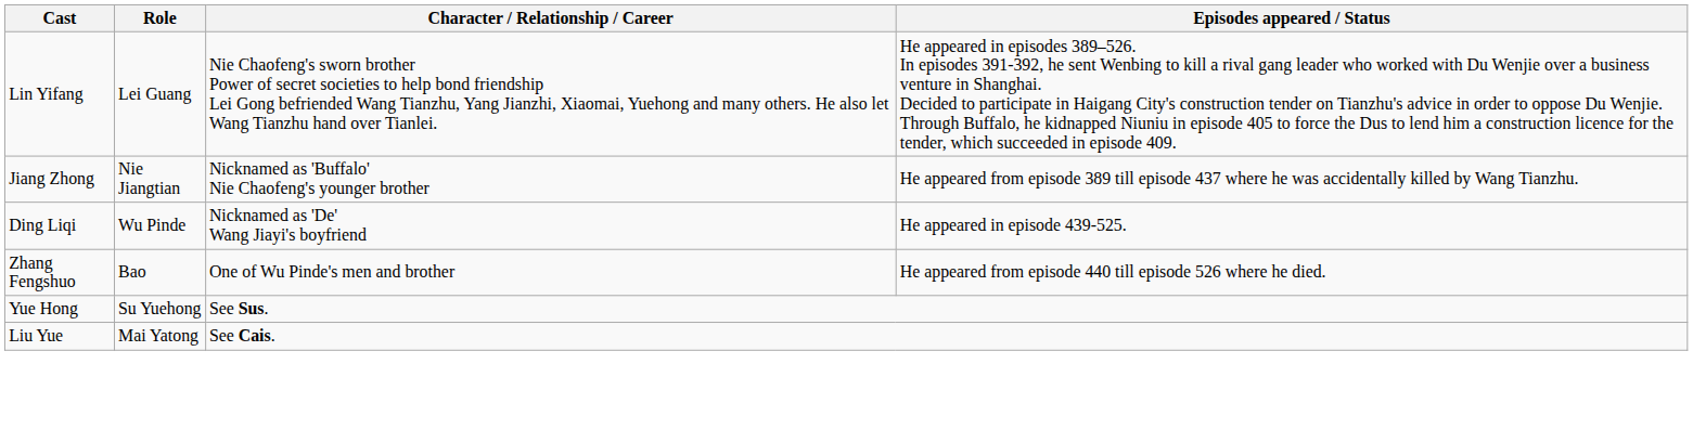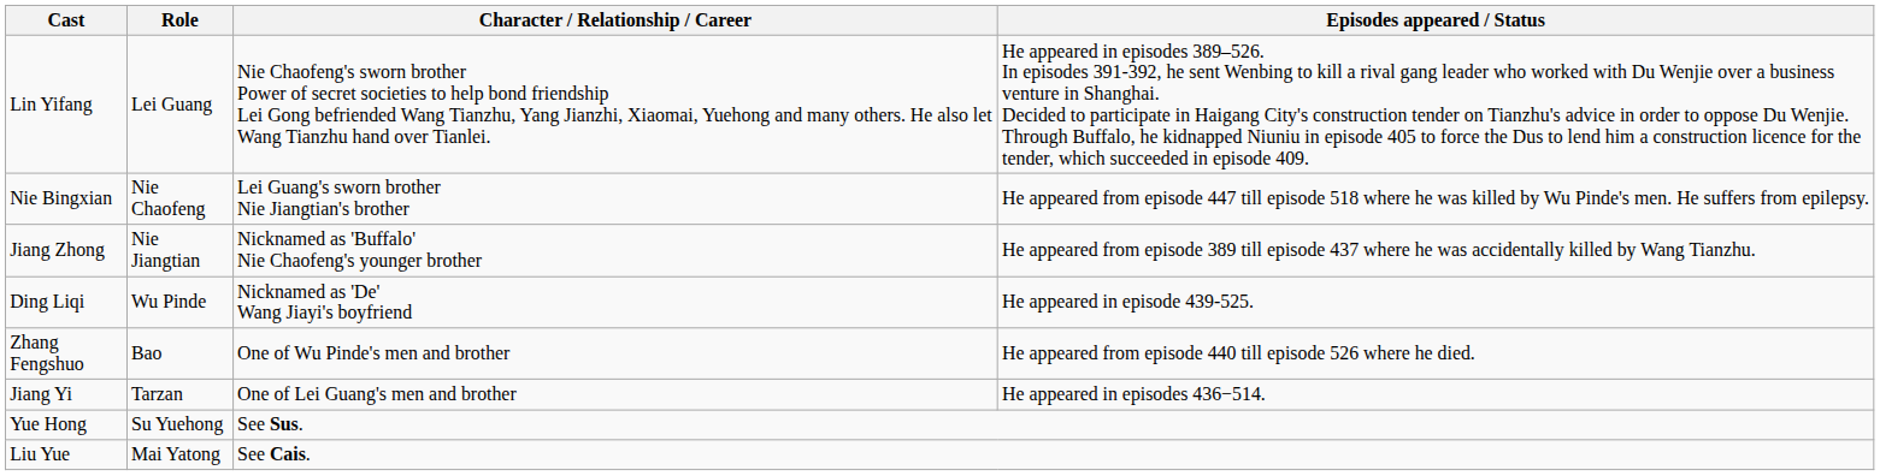 <table class="wikitable">
 <tr>
 <th>Cast</th>
 <th>Role</th>
 <th>Character / Relationship / Career</th>
 <th>Episodes appeared / Status</th>
 </tr>
 <tr>
 <td>Lin Yifang</td>
 <td>Lei Guang</td>
 <td>Nie Chaofeng's sworn brother <br> Power of secret societies to help bond friendship <br> Lei Gong befriended Wang Tianzhu, Yang Jianzhi, Xiaomai, Yuehong and many others. He also let Wang Tianzhu hand over Tianlei.</td>
 <td>He appeared in episodes 389–526. <br> In episodes 391-392, he sent Wenbing to kill a rival gang leader who worked with Du Wenjie over a business venture in Shanghai. <br> Decided to participate in Haigang City's construction tender on Tianzhu's advice in order to oppose Du Wenjie. <br> Through Buffalo, he kidnapped Niuniu in episode 405 to force the Dus to lend him a construction licence for the tender, which succeeded in episode 409.</td>
+</tr>
+<tr>
+<td>Nie Bingxian</td>
+<td>Nie Chaofeng</td>
+<td>Lei Guang's sworn brother <br> Nie Jiangtian's brother</td>
+<td>He appeared from episode 447 till episode 518 where he was killed by Wu Pinde's men. He suffers from epilepsy.</td>
 </tr>
 <tr>
 <td>Jiang Zhong</td>
 <td>Nie Jiangtian</td>
 <td>Nicknamed as 'Buffalo' <br> Nie Chaofeng's younger brother</td>
 <td>He appeared from episode 389 till episode 437 where he was accidentally killed by Wang Tianzhu.</td>
 </tr>
 <tr>
 <td>Ding Liqi</td>
 <td>Wu Pinde</td>
 <td>Nicknamed as 'De' <br> Wang Jiayi's boyfriend</td>
 <td>He appeared in episode 439-525.</td>
 </tr>
 <tr>
 <td>Zhang Fengshuo</td>
 <td>Bao</td>
 <td>One of Wu Pinde's men and brother</td>
 <td>He appeared from episode 440 till episode 526 where he died.</td>
 </tr>
 <tr>
+<td>Jiang Yi</td>
+<td>Tarzan</td>
+<td>One of Lei Guang's men and brother</td>
+<td>He appeared in episodes 436−514.</td>
+</tr>
+<tr>
 <td>Yue Hong</td>
 <td>Su Yuehong</td>
 <td colspan=2>See <strong>Sus</strong>.</td>
 </tr>
 <tr>
 <td>Liu Yue</td>
 <td>Mai Yatong</td>
 <td colspan=2>See <strong>Cais</strong>.</td>
 </tr>
 </table>
